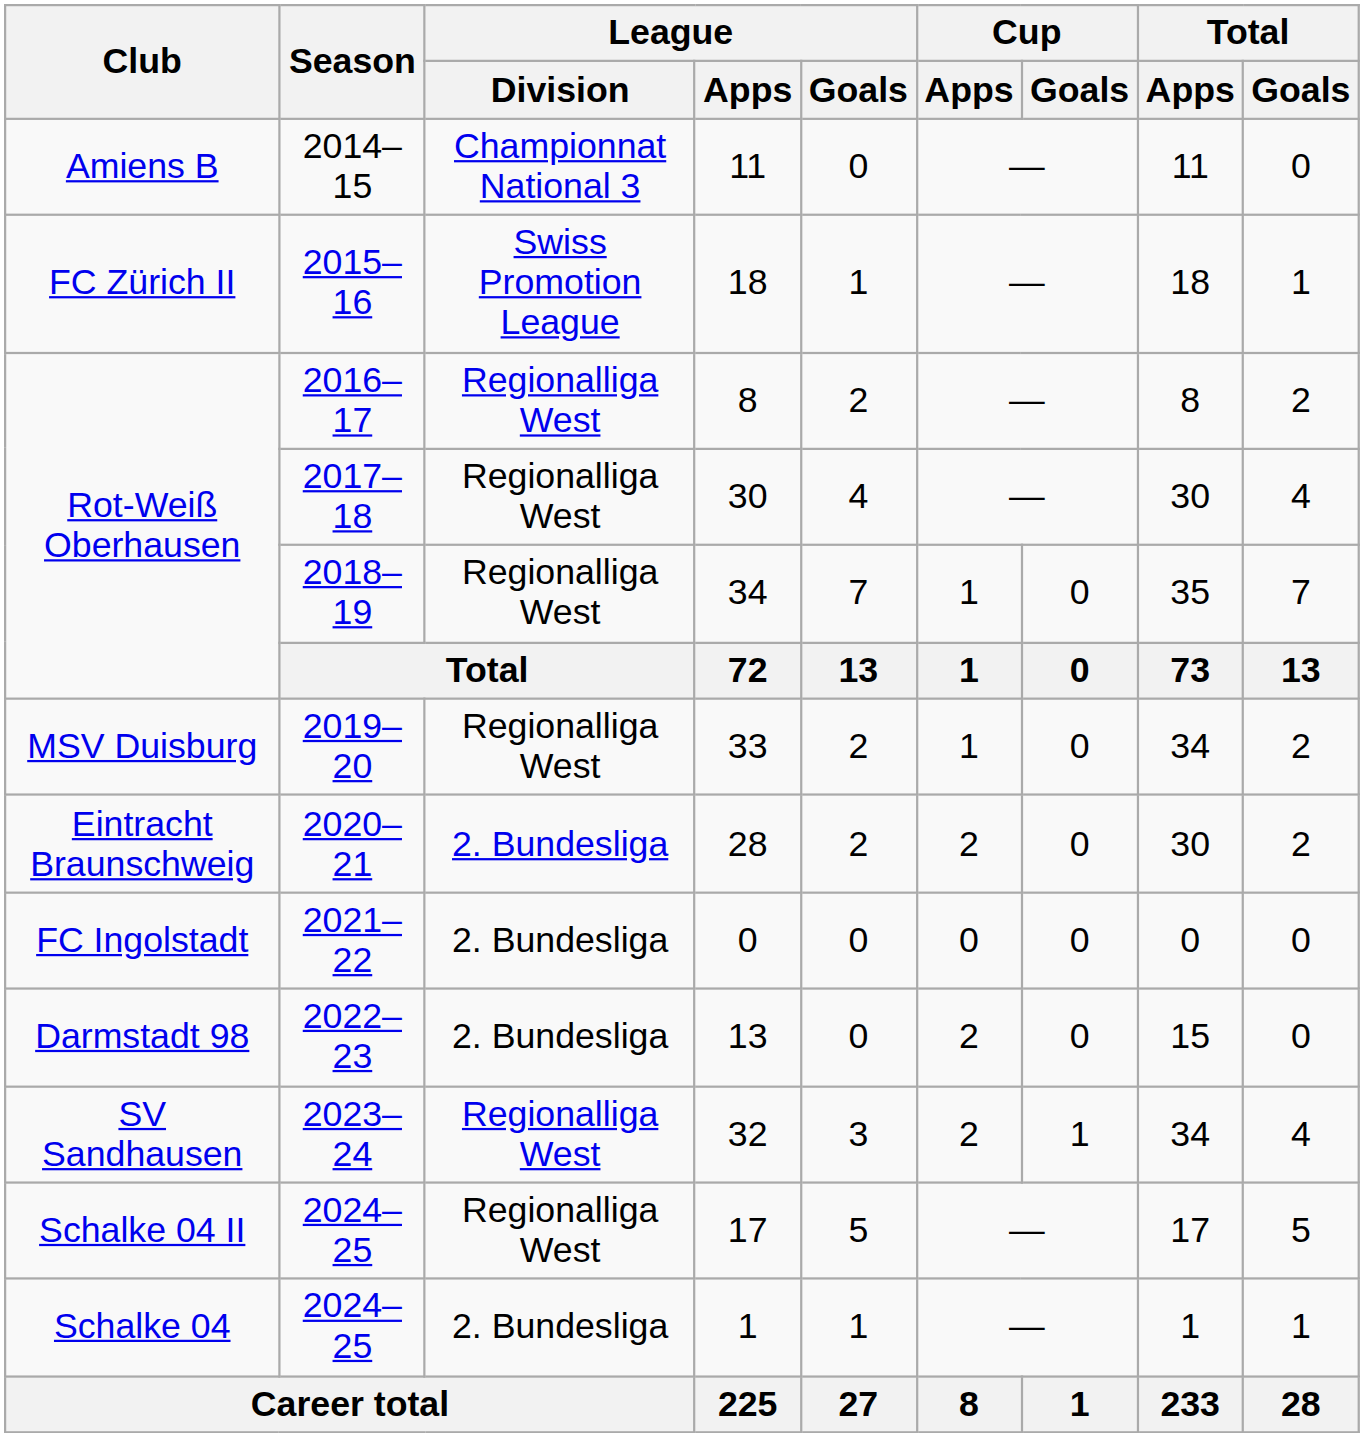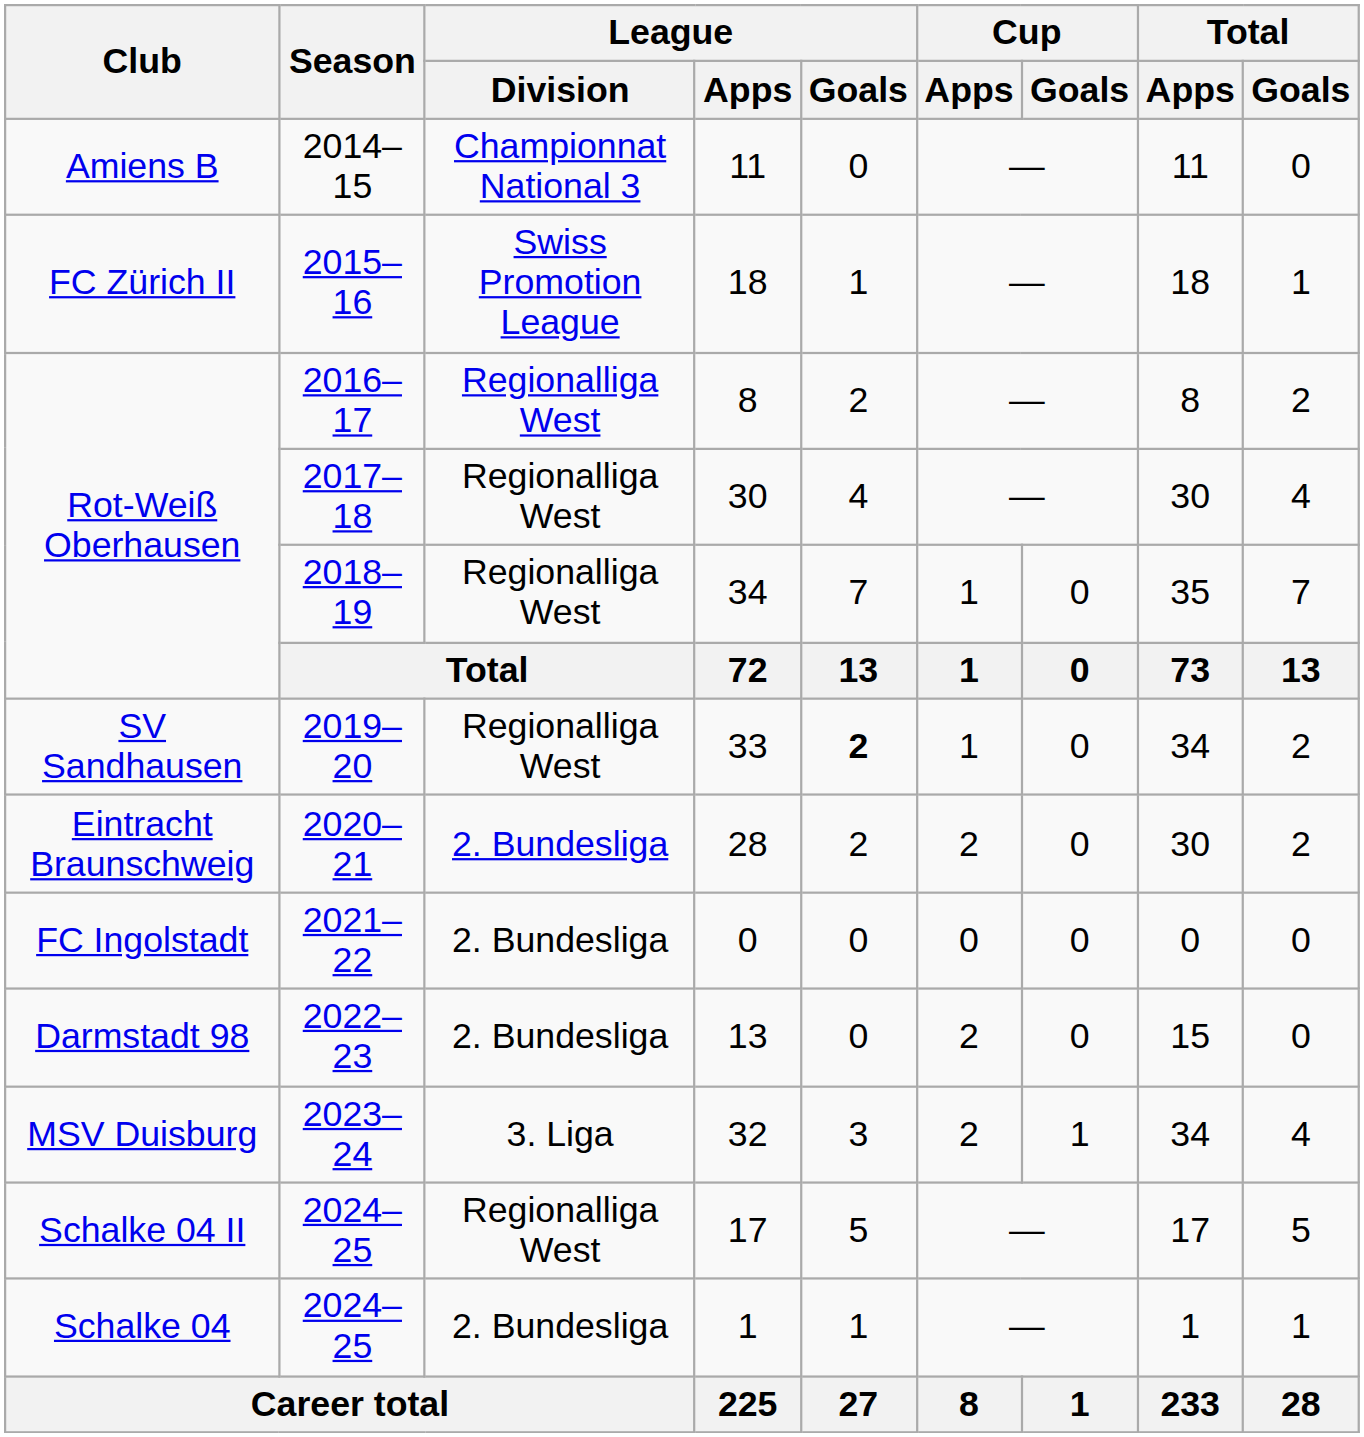 <table class="wikitable" style="text-align:center">
 <tr>
 <th rowspan="2">Club</th>
 <th rowspan="2">Season</th>
 <th colspan="3">League</th>
 <th colspan="2">Cup</th>
 <th colspan="2">Total</th>
 </tr>
 <tr>
 <th>Division</th>
 <th>Apps</th>
 <th>Goals</th>
 <th>Apps</th>
 <th>Goals</th>
 <th>Apps</th>
 <th>Goals</th>
 </tr>
 <tr>
 <td><a href='#'>Amiens B</a></td>
 <td>2014–15</td>
 <td><a href='#'>Championnat National 3</a></td>
 <td>11</td>
 <td>0</td>
 <td colspan="2">—</td>
 <td>11</td>
 <td>0</td>
 </tr>
 <tr>
 <td><a href='#'>FC Zürich II</a></td>
 <td><a href='#'>2015–16</a></td>
 <td><a href='#'>Swiss Promotion League</a></td>
 <td>18</td>
 <td>1</td>
 <td colspan="2">—</td>
 <td>18</td>
 <td>1</td>
 </tr>
 <tr>
 <td rowspan="4"><a href='#'>Rot-Weiß Oberhausen</a></td>
 <td><a href='#'>2016–17</a></td>
 <td><a href='#'>Regionalliga West</a></td>
 <td>8</td>
 <td>2</td>
 <td colspan="2">—</td>
 <td>8</td>
 <td>2</td>
 </tr>
 <tr>
 <td><a href='#'>2017–18</a></td>
 <td>Regionalliga West</td>
 <td>30</td>
 <td>4</td>
 <td colspan="2">—</td>
 <td>30</td>
 <td>4</td>
 </tr>
 <tr>
 <td><a href='#'>2018–19</a></td>
 <td>Regionalliga West</td>
 <td>34</td>
 <td>7</td>
 <td>1</td>
 <td>0</td>
 <td>35</td>
 <td>7</td>
 </tr>
 <tr>
 <th colspan="2">Total</th>
 <th>72</th>
 <th>13</th>
 <th>1</th>
 <th>0</th>
 <th>73</th>
 <th>13</th>
 </tr>
 <tr>
-<td><a href='#'>MSV Duisburg</a></td>
+<td><a href='#'>SV Sandhausen</a></td>
 <td><a href='#'>2019–20</a></td>
 <td>Regionalliga West</td>
 <td>33</td>
-<td>2</td>
+<td><strong>2</strong></td>
 <td>1</td>
 <td>0</td>
 <td>34</td>
 <td>2</td>
 </tr>
 <tr>
 <td><a href='#'>Eintracht Braunschweig</a></td>
 <td><a href='#'>2020–21</a></td>
 <td><a href='#'>2. Bundesliga</a></td>
 <td>28</td>
 <td>2</td>
 <td>2</td>
 <td>0</td>
 <td>30</td>
 <td>2</td>
 </tr>
 <tr>
 <td><a href='#'>FC Ingolstadt</a></td>
 <td><a href='#'>2021–22</a></td>
 <td>2. Bundesliga</td>
 <td>0</td>
 <td>0</td>
 <td>0</td>
 <td>0</td>
 <td>0</td>
 <td>0</td>
 </tr>
 <tr>
 <td><a href='#'>Darmstadt 98</a></td>
 <td><a href='#'>2022–23</a></td>
 <td>2. Bundesliga</td>
 <td>13</td>
 <td>0</td>
 <td>2</td>
 <td>0</td>
 <td>15</td>
 <td>0</td>
 </tr>
 <tr>
-<td><a href='#'>SV Sandhausen</a></td>
+<td><a href='#'>MSV Duisburg</a></td>
 <td><a href='#'>2023–24</a></td>
-<td><a href='#'>Regionalliga West</a></td>
+<td>3. Liga</td>
 <td>32</td>
 <td>3</td>
 <td>2</td>
 <td>1</td>
 <td>34</td>
 <td>4</td>
 </tr>
 <tr>
 <td><a href='#'>Schalke 04 II</a></td>
 <td><a href='#'>2024–25</a></td>
 <td>Regionalliga West</td>
 <td>17</td>
 <td>5</td>
 <td colspan="2">—</td>
 <td>17</td>
 <td>5</td>
 </tr>
 <tr>
 <td><a href='#'>Schalke 04</a></td>
 <td><a href='#'>2024–25</a></td>
 <td>2. Bundesliga</td>
 <td>1</td>
 <td>1</td>
 <td colspan="2">—</td>
 <td>1</td>
 <td>1</td>
 </tr>
 <tr>
 <th colspan="3">Career total</th>
 <th>225</th>
 <th>27</th>
 <th>8</th>
 <th>1</th>
 <th>233</th>
 <th>28</th>
 </tr>
 </table>
